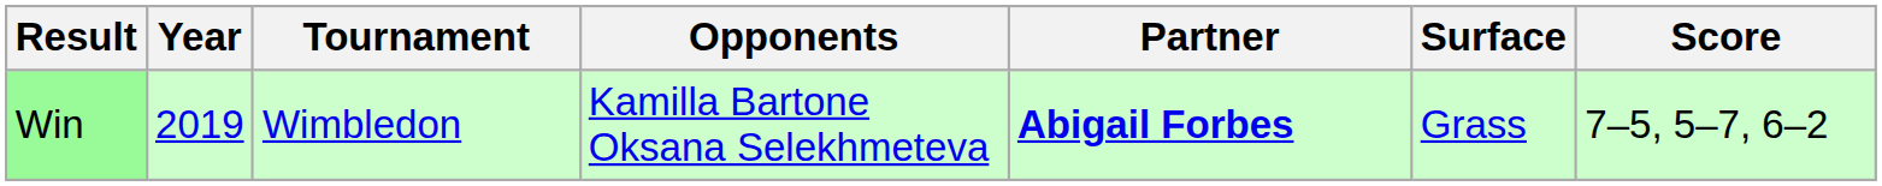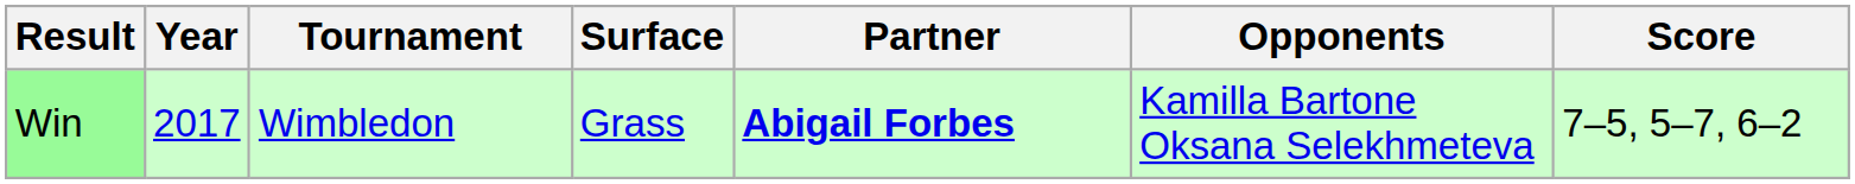 <table class="sortable wikitable" style=font-size:97%>
 <tr>
 <th>Result</th>
 <th>Year</th>
 <th width=120>Tournament</th>
+<th>Surface</th>
+<th width=150>Partner</th>
 <th width=160>Opponents</th>
-<th width=150>Partner</th>
-<th>Surface</th>
 <th width=110>Score</th>
 </tr>
 <tr style="background:#CCFFCC;">
 <td style="background:#98fb98;">Win</td>
-<td><a href='#'>2019</a></td>
+<td><a href='#'>2017</a></td>
 <td><a href='#'>Wimbledon</a></td>
+<td><a href='#'>Grass</a></td>
+<td><strong> <a href='#'>Abigail Forbes</a></strong></td>
 <td> <a href='#'>Kamilla Bartone</a> <br>  <a href='#'>Oksana Selekhmeteva</a></td>
-<td><strong> <a href='#'>Abigail Forbes</a></strong></td>
-<td><a href='#'>Grass</a></td>
 <td>7–5, 5–7, 6–2</td>
 </tr>
 </table>
